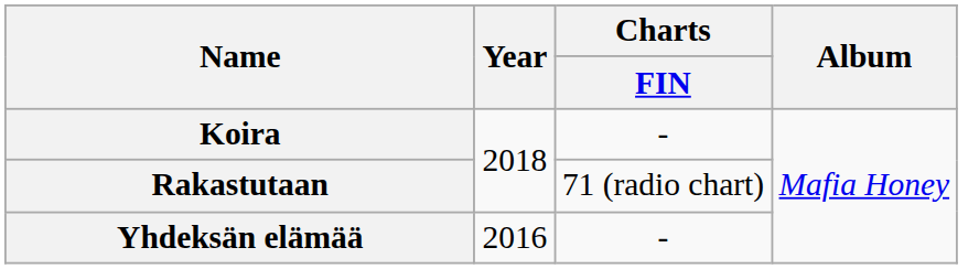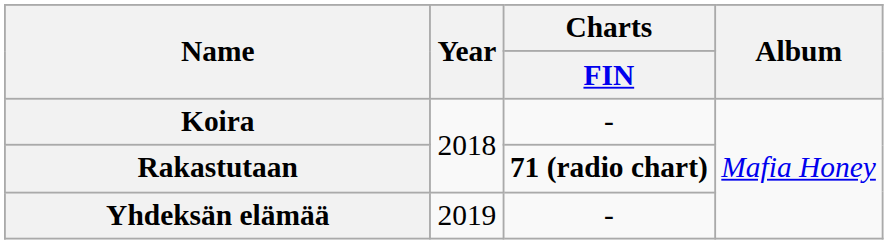 <table class="wikitable plainrowheaders" style="text-align:center;">
 <tr>
 <th scope="col" rowspan="2" style="width:14em;">Name</th>
 <th scope="col" rowspan="2" style="width:1em;">Year</th>
 <th scope="col">Charts</th>
 <th scope="col" rowspan="2">Album</th>
 </tr>
 <tr>
 <th><a href='#'>FIN</a><br></th>
 </tr>
 <tr>
 <th scope="row">Koira</th>
 <td rowspan="2">2018</td>
 <td>-</td>
 <td rowspan="3"><em><a href='#'>Mafia Honey</a></em></td>
 </tr>
 <tr>
 <th scope="row">Rakastutaan</th>
-<td>71 (radio chart)</td>
+<td><strong>71 (radio chart)</strong></td>
 </tr>
 <tr>
 <th scope="row">Yhdeksän elämää</th>
-<td>2016</td>
+<td>2019</td>
 <td>-</td>
 </tr>
 </table>
